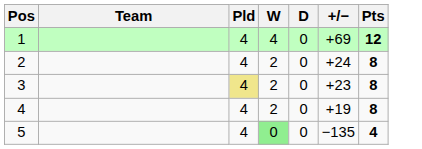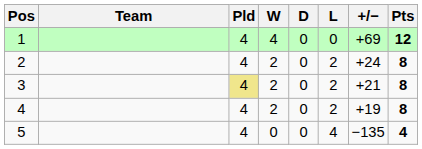 <table class="wikitable" style="text-align:center">
 <tr>
 <th width=25>Pos</th>
 <th width=200>Team</th>
 <th width=25>Pld</th>
 <th width=25>W</th>
 <th width=25>D</th>
+<th width=25>L</th>
 <th width=25>+/−</th>
 <th width=25>Pts</th>
 </tr>
 <tr bgcolor="C0FFC0">
 <td>1</td>
 <td style="text-align:left"></td>
 <td>4</td>
 <td>4</td>
+<td>0</td>
 <td>0</td>
 <td>+69</td>
 <td><strong>12</strong></td>
 </tr>
 <tr>
 <td>2</td>
 <td style="text-align:left"></td>
 <td>4</td>
 <td>2</td>
 <td>0</td>
+<td>2</td>
 <td>+24</td>
 <td><strong>8</strong></td>
 </tr>
 <tr>
 <td>3</td>
 <td style="text-align:left"></td>
 <td style="background: khaki;">4</td>
 <td>2</td>
 <td>0</td>
-<td>+23</td>
+<td>2</td>
+<td>+21</td>
 <td><strong>8</strong></td>
 </tr>
 <tr>
 <td>4</td>
 <td style="text-align:left"></td>
 <td>4</td>
 <td>2</td>
 <td>0</td>
+<td>2</td>
 <td>+19</td>
 <td><strong>8</strong></td>
 </tr>
 <tr>
 <td>5</td>
 <td style="text-align:left"></td>
 <td>4</td>
-<td style="background: lightgreen;">0</td>
 <td>0</td>
+<td>0</td>
+<td>4</td>
 <td>−135</td>
 <td><strong>4</strong></td>
 </tr>
 </table>
